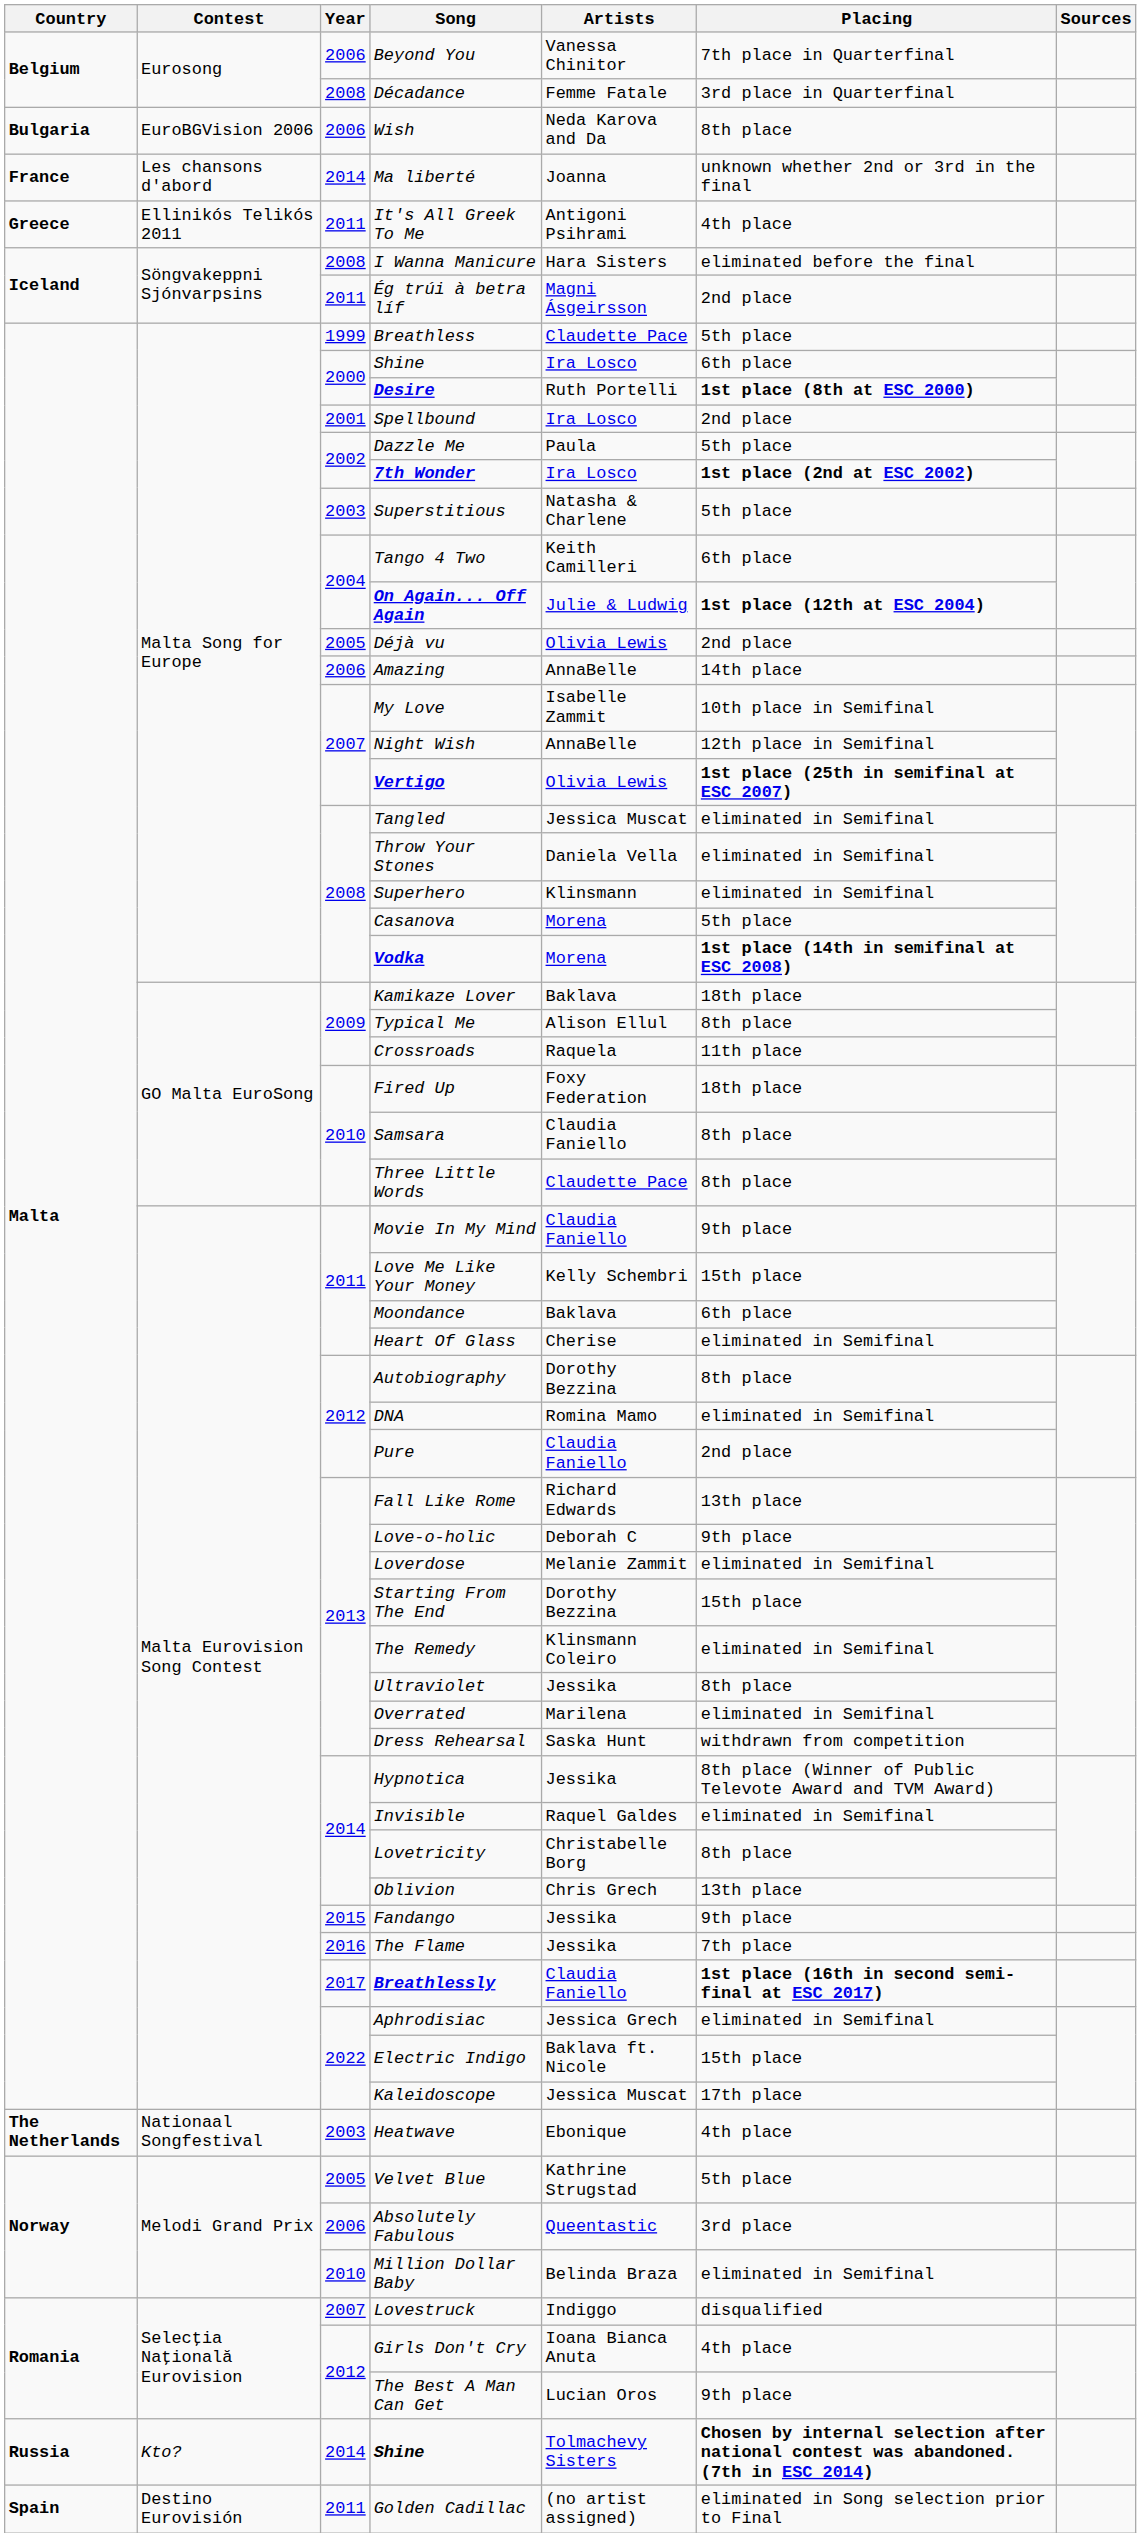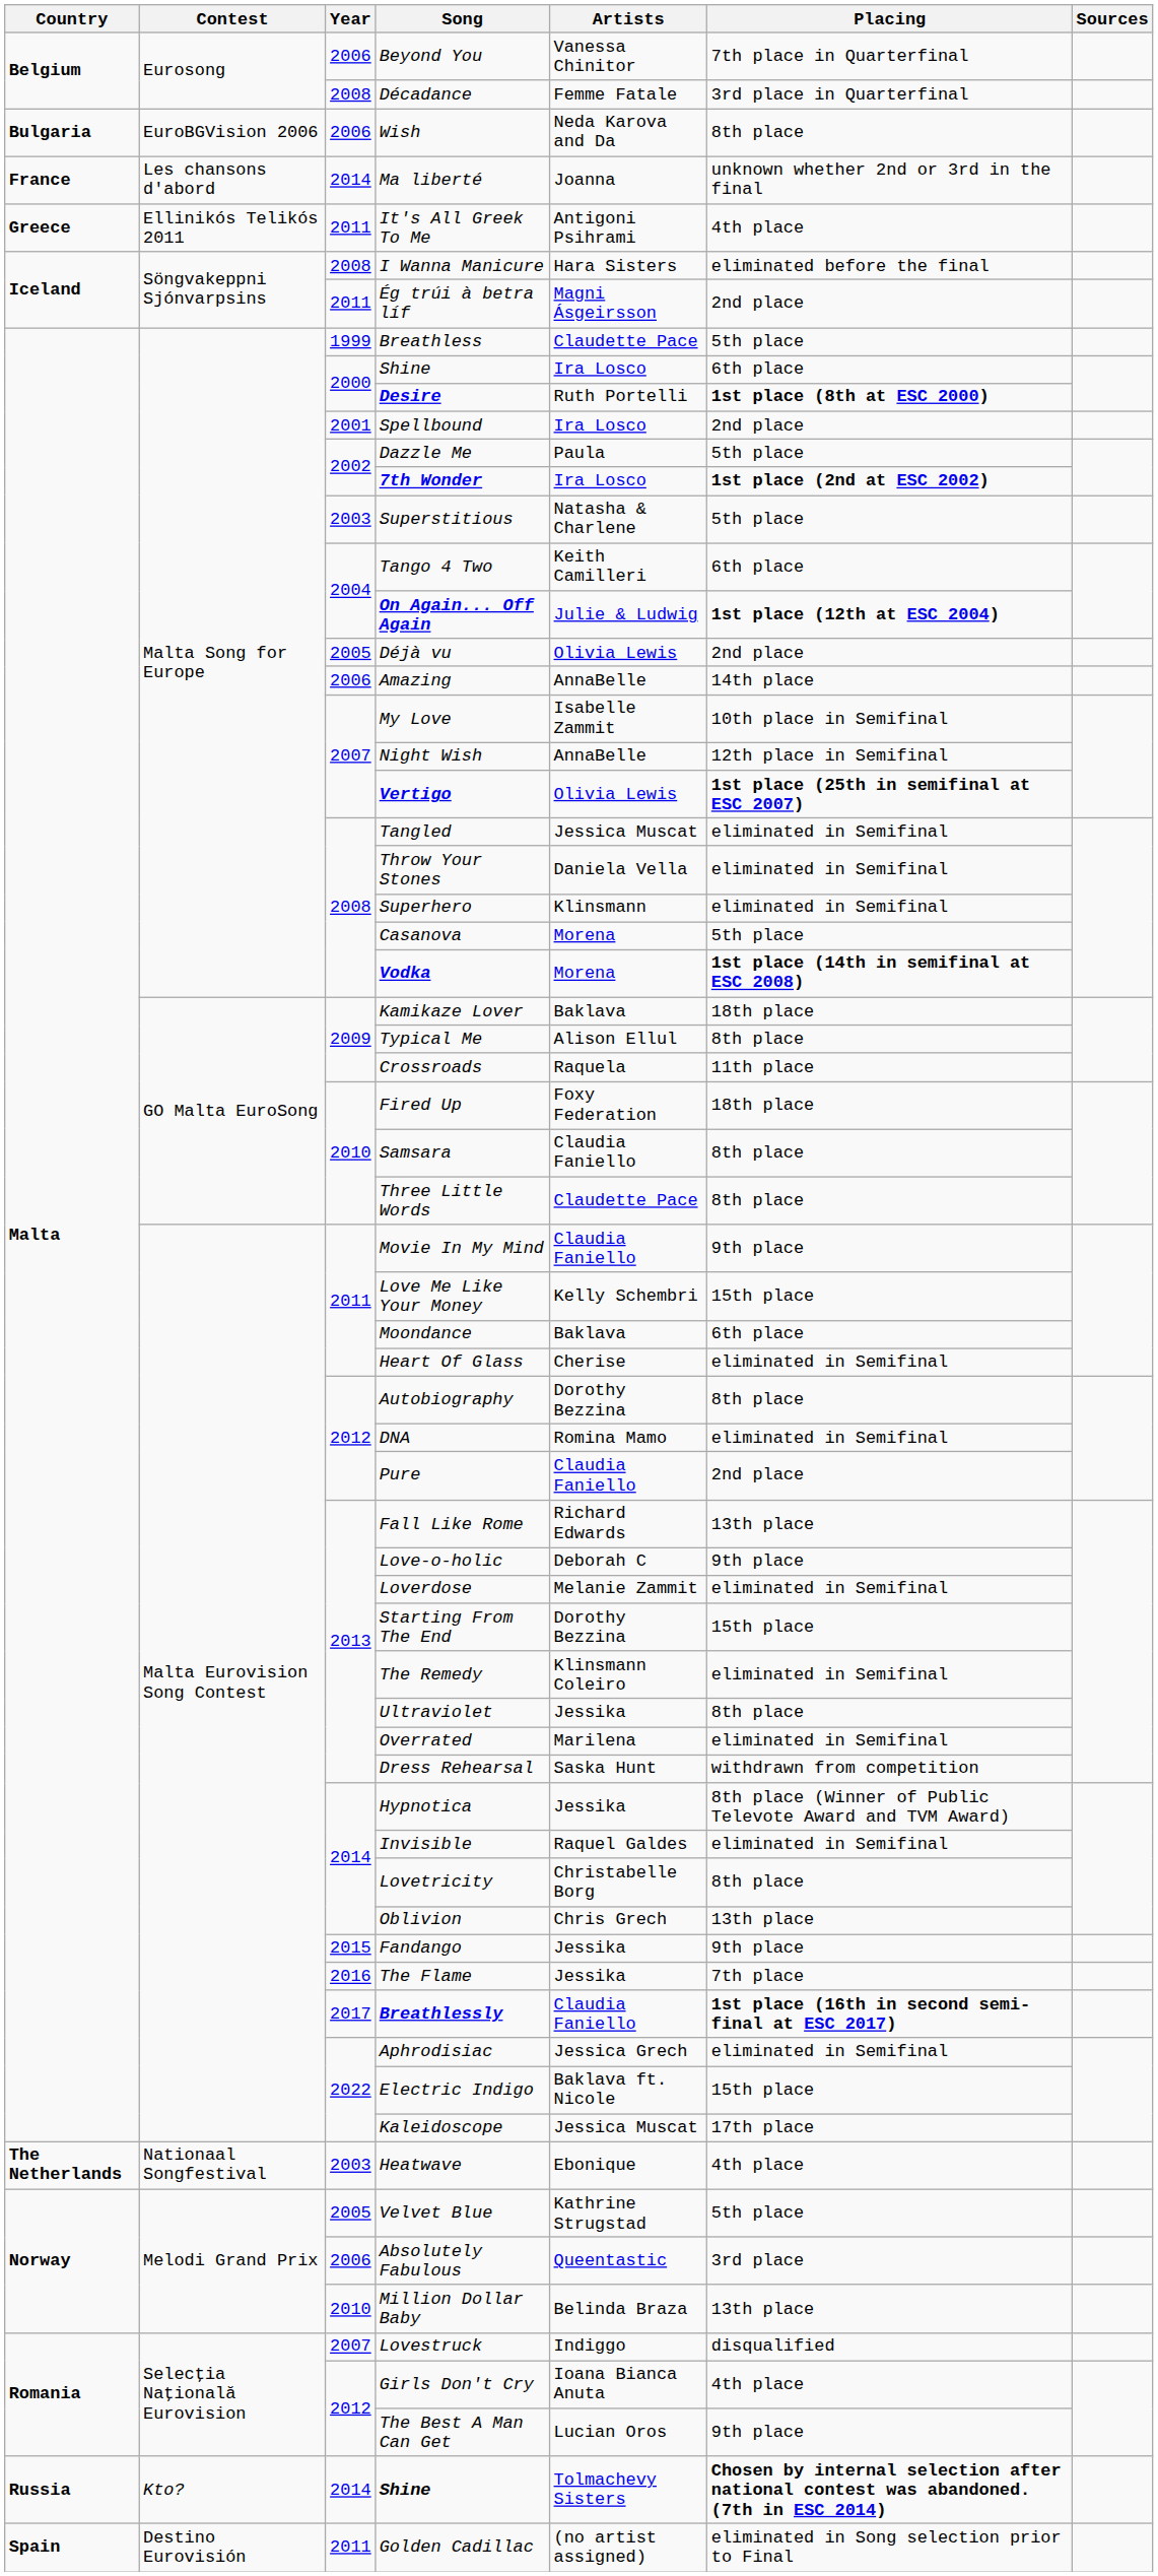 <table class="wikitable">
 <tr>
 <th>Country</th>
 <th>Contest</th>
 <th>Year</th>
 <th>Song</th>
 <th>Artists</th>
 <th>Placing</th>
 <th>Sources</th>
 </tr>
 <tr>
 <td rowspan="2"><strong>Belgium</strong></td>
 <td rowspan="2">Eurosong</td>
 <td><a href='#'>2006</a></td>
 <td><em>Beyond You</em></td>
 <td>Vanessa Chinitor</td>
 <td>7th place in Quarterfinal</td>
 <td></td>
 </tr>
 <tr>
 <td><a href='#'>2008</a></td>
 <td><em>Décadance</em></td>
 <td>Femme Fatale</td>
 <td>3rd place in Quarterfinal</td>
 <td></td>
 </tr>
 <tr>
 <td><strong>Bulgaria</strong></td>
 <td>EuroBGVision 2006</td>
 <td><a href='#'>2006</a></td>
 <td><em>Wish</em></td>
 <td>Neda Karova and Da</td>
 <td>8th place</td>
 <td></td>
 </tr>
 <tr>
 <td><strong>France</strong></td>
 <td>Les chansons d'abord</td>
 <td><a href='#'>2014</a></td>
 <td><em>Ma liberté</em></td>
 <td>Joanna</td>
 <td>unknown whether 2nd or 3rd in the final</td>
 <td></td>
 </tr>
 <tr>
 <td><strong>Greece</strong></td>
 <td>Ellinikós Telikós 2011</td>
 <td><a href='#'>2011</a></td>
 <td><em>It's All Greek To Me</em></td>
 <td>Antigoni Psihrami</td>
 <td>4th place</td>
 <td></td>
 </tr>
 <tr>
 <td rowspan="2"><strong>Iceland</strong></td>
 <td rowspan="2">Söngvakeppni Sjónvarpsins</td>
 <td><a href='#'>2008</a></td>
 <td><em>I Wanna Manicure</em></td>
 <td>Hara Sisters</td>
 <td>eliminated before the final</td>
 <td></td>
 </tr>
 <tr>
 <td><a href='#'>2011</a></td>
 <td><em>Ég trúi à betra líf</em></td>
 <td><a href='#'>Magni Ásgeirsson</a></td>
 <td>2nd place</td>
 <td></td>
 </tr>
 <tr>
 <td rowspan="50"><strong>Malta</strong></td>
 <td rowspan="19">Malta Song for Europe</td>
 <td><a href='#'>1999</a></td>
 <td><em>Breathless</em></td>
 <td><a href='#'>Claudette Pace</a></td>
 <td>5th place</td>
 <td></td>
 </tr>
 <tr>
 <td rowspan="2"><a href='#'>2000</a></td>
 <td><em>Shine</em></td>
 <td><a href='#'>Ira Losco</a></td>
 <td>6th place</td>
 <td rowspan="2"></td>
 </tr>
 <tr>
 <td><strong><a href='#'><em>Desire</em></a></strong></td>
 <td>Ruth Portelli</td>
 <td><strong>1st place (8th at <a href='#'>ESC 2000</a>)</strong></td>
 </tr>
 <tr>
 <td><a href='#'>2001</a></td>
 <td><em>Spellbound</em></td>
 <td><a href='#'>Ira Losco</a></td>
 <td>2nd place</td>
 <td></td>
 </tr>
 <tr>
 <td rowspan="2"><a href='#'>2002</a></td>
 <td><em>Dazzle Me</em></td>
 <td>Paula</td>
 <td>5th place</td>
 <td rowspan="2"></td>
 </tr>
 <tr>
 <td><strong><em><a href='#'>7th Wonder</a></em></strong></td>
 <td><a href='#'>Ira Losco</a></td>
 <td><strong>1st place (2nd at <a href='#'>ESC 2002</a>)</strong></td>
 </tr>
 <tr>
 <td><a href='#'>2003</a></td>
 <td><em>Superstitious</em></td>
 <td>Natasha & Charlene</td>
 <td>5th place</td>
 <td></td>
 </tr>
 <tr>
 <td rowspan="2"><a href='#'>2004</a></td>
 <td><em>Tango 4 Two</em></td>
 <td>Keith Camilleri</td>
 <td>6th place</td>
 <td rowspan="2"></td>
 </tr>
 <tr>
 <td><strong><em><a href='#'>On Again... Off Again</a></em></strong></td>
 <td><a href='#'>Julie & Ludwig</a></td>
 <td><strong>1st place (12th at <a href='#'>ESC 2004</a>)</strong></td>
 </tr>
 <tr>
 <td><a href='#'>2005</a></td>
 <td><em>Déjà vu</em></td>
 <td><a href='#'>Olivia Lewis</a></td>
 <td>2nd place</td>
 <td></td>
 </tr>
 <tr>
 <td><a href='#'>2006</a></td>
 <td><em>Amazing</em></td>
 <td>AnnaBelle</td>
 <td>14th place</td>
 <td></td>
 </tr>
 <tr>
 <td rowspan="3"><a href='#'>2007</a></td>
 <td><em>My Love</em></td>
 <td>Isabelle Zammit</td>
 <td>10th place in Semifinal</td>
 <td rowspan="3"></td>
 </tr>
 <tr>
 <td><em>Night Wish</em></td>
 <td>AnnaBelle</td>
 <td>12th place in Semifinal</td>
 </tr>
 <tr>
 <td><strong><a href='#'><em>Vertigo</em></a></strong></td>
 <td><a href='#'>Olivia Lewis</a></td>
 <td><strong>1st place (25th in semifinal at <a href='#'>ESC 2007</a>)</strong></td>
 </tr>
 <tr>
 <td rowspan="5"><a href='#'>2008</a></td>
 <td><em>Tangled</em></td>
 <td>Jessica Muscat</td>
 <td>eliminated in Semifinal</td>
 <td rowspan="5"></td>
 </tr>
 <tr>
 <td><em>Throw Your Stones</em></td>
 <td>Daniela Vella</td>
 <td>eliminated in Semifinal</td>
 </tr>
 <tr>
 <td><em>Superhero</em></td>
 <td>Klinsmann</td>
 <td>eliminated in Semifinal</td>
 </tr>
 <tr>
 <td><em>Casanova</em></td>
 <td><a href='#'>Morena</a></td>
 <td>5th place</td>
 </tr>
 <tr>
 <td><strong><a href='#'><em>Vodka</em></a></strong></td>
 <td><a href='#'>Morena</a></td>
 <td><strong>1st place (14th in semifinal at <a href='#'>ESC 2008</a>)</strong></td>
 </tr>
 <tr>
 <td rowspan="6">GO Malta EuroSong</td>
 <td rowspan="3"><a href='#'>2009</a></td>
 <td><em>Kamikaze Lover</em></td>
 <td>Baklava</td>
 <td>18th place</td>
 <td rowspan="3"></td>
 </tr>
 <tr>
 <td><em>Typical Me</em></td>
 <td>Alison Ellul</td>
 <td>8th place</td>
 </tr>
 <tr>
 <td><em>Crossroads</em></td>
 <td>Raquela</td>
 <td>11th place</td>
 </tr>
 <tr>
 <td rowspan="3"><a href='#'>2010</a></td>
 <td><em>Fired Up</em></td>
 <td>Foxy Federation</td>
 <td>18th place</td>
 <td rowspan="3"></td>
 </tr>
 <tr>
 <td><em>Samsara</em></td>
 <td>Claudia Faniello</td>
 <td>8th place</td>
 </tr>
 <tr>
 <td><em>Three Little Words</em></td>
 <td><a href='#'>Claudette Pace</a></td>
 <td>8th place</td>
 </tr>
 <tr>
 <td rowspan="25">Malta Eurovision Song Contest</td>
 <td rowspan="4"><a href='#'>2011</a></td>
 <td><em>Movie In My Mind</em></td>
 <td><a href='#'>Claudia Faniello</a></td>
 <td>9th place</td>
 <td rowspan="4"></td>
 </tr>
 <tr>
 <td><em>Love Me Like Your Money</em></td>
 <td>Kelly Schembri</td>
 <td>15th place</td>
 </tr>
 <tr>
 <td><em>Moondance</em></td>
 <td>Baklava</td>
 <td>6th place</td>
 </tr>
 <tr>
 <td><em>Heart Of Glass</em></td>
 <td>Cherise</td>
 <td>eliminated in Semifinal</td>
 </tr>
 <tr>
 <td rowspan="3"><a href='#'>2012</a></td>
 <td><em>Autobiography</em></td>
 <td>Dorothy Bezzina</td>
 <td>8th place</td>
 <td rowspan="3"></td>
 </tr>
 <tr>
 <td><em>DNA</em></td>
 <td>Romina Mamo</td>
 <td>eliminated in Semifinal</td>
 </tr>
 <tr>
 <td><em>Pure</em></td>
 <td><a href='#'>Claudia Faniello</a></td>
 <td>2nd place</td>
 </tr>
 <tr>
 <td rowspan="8"><a href='#'>2013</a></td>
 <td><em>Fall Like Rome</em></td>
 <td>Richard Edwards</td>
 <td>13th place</td>
 <td rowspan="8"></td>
 </tr>
 <tr>
 <td><em>Love-o-holic</em></td>
 <td>Deborah C</td>
 <td>9th place</td>
 </tr>
 <tr>
 <td><em>Loverdose</em></td>
 <td>Melanie Zammit</td>
 <td>eliminated in Semifinal</td>
 </tr>
 <tr>
 <td><em>Starting From The End</em></td>
 <td>Dorothy Bezzina</td>
 <td>15th place</td>
 </tr>
 <tr>
 <td><em>The Remedy</em></td>
 <td>Klinsmann Coleiro</td>
 <td>eliminated in Semifinal</td>
 </tr>
 <tr>
 <td><em>Ultraviolet</em></td>
 <td>Jessika</td>
 <td>8th place</td>
 </tr>
 <tr>
 <td><em>Overrated</em></td>
 <td>Marilena</td>
 <td>eliminated in Semifinal</td>
 </tr>
 <tr>
 <td><em>Dress Rehearsal</em></td>
 <td>Saska Hunt</td>
 <td>withdrawn from competition</td>
 </tr>
 <tr>
 <td rowspan="4"><a href='#'>2014</a></td>
 <td><em>Hypnotica</em></td>
 <td>Jessika</td>
 <td>8th place (Winner of Public Televote Award and TVM Award)</td>
 <td rowspan="4"></td>
 </tr>
 <tr>
 <td><em>Invisible</em></td>
 <td>Raquel Galdes</td>
 <td>eliminated in Semifinal</td>
 </tr>
 <tr>
 <td><em>Lovetricity</em></td>
 <td>Christabelle Borg</td>
 <td>8th place</td>
 </tr>
 <tr>
 <td><em>Oblivion</em></td>
 <td>Chris Grech</td>
 <td>13th place</td>
 </tr>
 <tr>
 <td><a href='#'>2015</a></td>
 <td><em>Fandango</em></td>
 <td>Jessika</td>
 <td>9th place</td>
 <td></td>
 </tr>
 <tr>
 <td><a href='#'>2016</a></td>
 <td><em>The Flame</em></td>
 <td>Jessika</td>
 <td>7th place</td>
 <td></td>
 </tr>
 <tr>
 <td><a href='#'>2017</a></td>
 <td><strong><em><a href='#'>Breathlessly</a></em></strong></td>
 <td><a href='#'>Claudia Faniello</a></td>
 <td><strong>1st place (16th in second semi-final at <a href='#'>ESC 2017</a>)</strong></td>
 <td></td>
 </tr>
 <tr>
 <td rowspan="3"><a href='#'>2022</a></td>
 <td><em>Aphrodisiac</em></td>
 <td>Jessica Grech</td>
 <td>eliminated in Semifinal</td>
 <td rowspan="3"></td>
 </tr>
 <tr>
 <td><em>Electric Indigo</em></td>
 <td>Baklava ft. Nicole</td>
 <td>15th place</td>
 </tr>
 <tr>
 <td><em>Kaleidoscope</em></td>
 <td>Jessica Muscat</td>
 <td>17th place</td>
 </tr>
 <tr>
 <td><strong>The Netherlands</strong></td>
 <td>Nationaal Songfestival</td>
 <td><a href='#'>2003</a></td>
 <td><em>Heatwave</em></td>
 <td>Ebonique</td>
 <td>4th place</td>
 <td></td>
 </tr>
 <tr>
 <td rowspan="3"><strong>Norway</strong></td>
 <td rowspan="3">Melodi Grand Prix</td>
 <td><a href='#'>2005</a></td>
 <td><em>Velvet Blue</em></td>
 <td>Kathrine Strugstad</td>
 <td>5th place</td>
 <td></td>
 </tr>
 <tr>
 <td><a href='#'>2006</a></td>
 <td><em>Absolutely Fabulous</em></td>
 <td><a href='#'>Queentastic</a></td>
 <td>3rd place</td>
 <td></td>
 </tr>
 <tr>
 <td><a href='#'>2010</a></td>
 <td><em>Million Dollar Baby</em></td>
 <td>Belinda Braza</td>
-<td>eliminated in Semifinal</td>
+<td>13th place</td>
 <td></td>
 </tr>
 <tr>
 <td rowspan="3"><strong>Romania</strong></td>
 <td rowspan="3">Selecţia Naţională Eurovision</td>
 <td><a href='#'>2007</a></td>
 <td><em>Lovestruck</em></td>
 <td>Indiggo</td>
 <td>disqualified</td>
 <td></td>
 </tr>
 <tr>
 <td rowspan="2"><a href='#'>2012</a></td>
 <td><em>Girls Don't Cry</em></td>
 <td>Ioana Bianca Anuta</td>
 <td>4th place</td>
 <td rowspan="2"></td>
 </tr>
 <tr>
 <td><em>The Best A Man Can Get</em></td>
 <td>Lucian Oros</td>
 <td>9th place</td>
 </tr>
 <tr>
 <td><strong>Russia</strong></td>
 <td><em>Kto?</em></td>
 <td><a href='#'>2014</a></td>
 <td><strong><em>Shine</em></strong></td>
 <td><a href='#'>Tolmachevy Sisters</a></td>
 <td><strong>Chosen by internal selection after national contest was abandoned. (7th in <a href='#'>ESC 2014</a>)</strong></td>
 <td></td>
 </tr>
 <tr>
 <td><strong>Spain</strong></td>
 <td>Destino Eurovisión</td>
 <td><a href='#'>2011</a></td>
 <td><em>Golden Cadillac</em></td>
 <td>(no artist assigned)</td>
 <td>eliminated in Song selection prior to Final</td>
 <td></td>
 </tr>
 </table>
